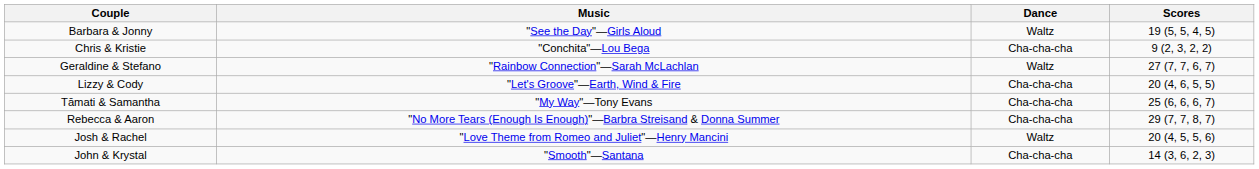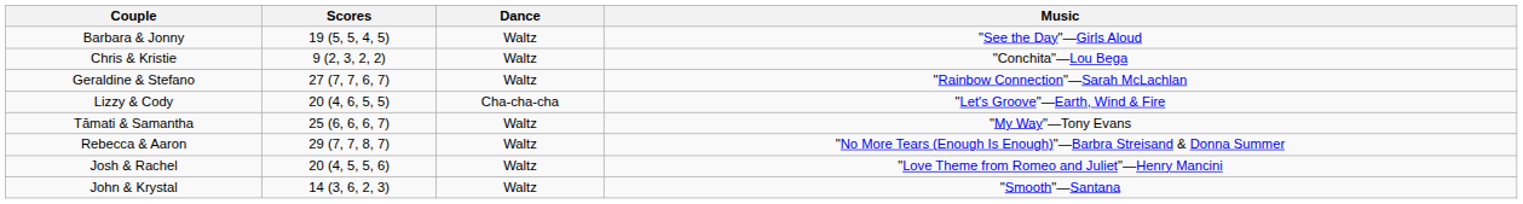 <table class="wikitable sortable" style="text-align:center; width: 90%">
 <tr>
 <th scope="col">Couple</th>
+<th scope="col">Scores</th>
+<th scope="col" class="unsortable">Dance</th>
 <th scope="col" class="unsortable">Music</th>
-<th scope="col" class="unsortable">Dance</th>
-<th scope="col">Scores</th>
 </tr>
 <tr>
 <td>Barbara & Jonny</td>
+<td>19 (5, 5, 4, 5)</td>
+<td>Waltz</td>
 <td>"<a href='#'>See the Day</a>"—<a href='#'>Girls Aloud</a></td>
-<td>Waltz</td>
-<td>19 (5, 5, 4, 5)</td>
 </tr>
 <tr>
 <td>Chris & Kristie</td>
+<td>9 (2, 3, 2, 2)</td>
+<td>Waltz</td>
 <td>"Conchita"—<a href='#'>Lou Bega</a></td>
-<td>Cha-cha-cha</td>
-<td>9 (2, 3, 2, 2)</td>
 </tr>
 <tr>
 <td>Geraldine & Stefano</td>
+<td>27 (7, 7, 6, 7)</td>
+<td>Waltz</td>
 <td>"<a href='#'>Rainbow Connection</a>"—<a href='#'>Sarah McLachlan</a></td>
-<td>Waltz</td>
-<td>27 (7, 7, 6, 7)</td>
 </tr>
 <tr>
 <td>Lizzy & Cody</td>
+<td>20 (4, 6, 5, 5)</td>
+<td>Cha-cha-cha</td>
 <td>"<a href='#'>Let's Groove</a>"—<a href='#'>Earth, Wind & Fire</a></td>
-<td>Cha-cha-cha</td>
-<td>20 (4, 6, 5, 5)</td>
 </tr>
 <tr>
 <td>Tāmati & Samantha</td>
+<td>25 (6, 6, 6, 7)</td>
+<td>Waltz</td>
 <td>"<a href='#'>My Way</a>"—Tony Evans</td>
-<td>Cha-cha-cha</td>
-<td>25 (6, 6, 6, 7)</td>
 </tr>
 <tr>
 <td>Rebecca & Aaron</td>
+<td>29 (7, 7, 8, 7)</td>
+<td>Waltz</td>
 <td>"<a href='#'>No More Tears (Enough Is Enough)</a>"—<a href='#'>Barbra Streisand</a> & <a href='#'>Donna Summer</a></td>
-<td>Cha-cha-cha</td>
-<td>29 (7, 7, 8, 7)</td>
 </tr>
 <tr>
 <td>Josh & Rachel</td>
+<td>20 (4, 5, 5, 6)</td>
+<td>Waltz</td>
 <td>"<a href='#'>Love Theme from Romeo and Juliet</a>"—<a href='#'>Henry Mancini</a></td>
-<td>Waltz</td>
-<td>20 (4, 5, 5, 6)</td>
 </tr>
 <tr>
 <td>John & Krystal</td>
+<td>14 (3, 6, 2, 3)</td>
+<td>Waltz</td>
 <td>"<a href='#'>Smooth</a>"—<a href='#'>Santana</a></td>
-<td>Cha-cha-cha</td>
-<td>14 (3, 6, 2, 3)</td>
 </tr>
 </table>
